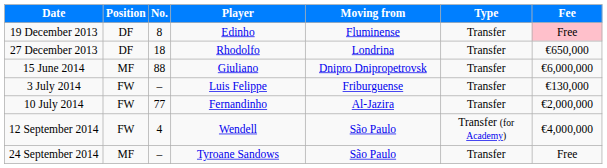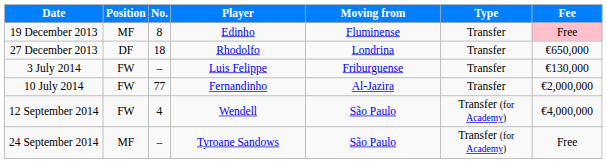 <table class="wikitable sortable">
 <tr>
 <th style="background:#007FFF; color:white;" width="130">Date</th>
 <th style="background:#007FFF; color:white;">Position</th>
 <th style="background:#007FFF; color:white;">No.</th>
 <th style="background:#007FFF; color:white;" width="180">Player</th>
 <th style="background:#007FFF; color:white;" width="180">Moving from</th>
 <th style="background:#007FFF; color:white;" width="120">Type</th>
 <th style="background:#007FFF; color:white;" width="90">Fee</th>
 </tr>
 <tr>
 <td style="text-align:center;">19 December 2013</td>
-<td style="text-align:center;">DF</td>
+<td style="text-align:center;">MF</td>
 <td style="text-align:center;">8</td>
 <td style="text-align:center;"> <a href='#'>Edinho</a></td>
 <td style="text-align:center;"> <a href='#'>Fluminense</a></td>
 <td style="text-align:center;">Transfer</td>
 <td style="background: pink; text-align:center;">Free</td>
 </tr>
 <tr>
 <td style="text-align:center;">27 December 2013</td>
 <td style="text-align:center;">DF</td>
 <td style="text-align:center;">18</td>
 <td style="text-align:center;"> <a href='#'>Rhodolfo</a></td>
 <td style="text-align:center;"> <a href='#'>Londrina</a></td>
 <td style="text-align:center;">Transfer</td>
 <td style="text-align:center;">€650,000</td>
-</tr>
-<tr>
-<td style="text-align:center;">15 June 2014</td>
-<td style="text-align:center;">MF</td>
-<td style="text-align:center;">88</td>
-<td style="text-align:center;"> <a href='#'>Giuliano</a></td>
-<td style="text-align:center;"> <a href='#'>Dnipro Dnipropetrovsk</a></td>
-<td style="text-align:center;">Transfer</td>
-<td style="text-align:center;">€6,000,000</td>
 </tr>
 <tr>
 <td style="text-align:center;">3 July 2014</td>
 <td style="text-align:center;">FW</td>
 <td style="text-align:center;">–</td>
 <td style="text-align:center;"> <a href='#'>Luis Felippe</a></td>
 <td style="text-align:center;"> <a href='#'>Friburguense</a></td>
 <td style="text-align:center;">Transfer</td>
 <td style="text-align:center;">€130,000</td>
 </tr>
 <tr>
 <td style="text-align:center;">10 July 2014</td>
 <td style="text-align:center;">FW</td>
 <td style="text-align:center;">77</td>
 <td style="text-align:center;"> <a href='#'>Fernandinho</a></td>
 <td style="text-align:center;"> <a href='#'>Al-Jazira</a></td>
 <td style="text-align:center;">Transfer</td>
 <td style="text-align:center;">€2,000,000</td>
 </tr>
 <tr>
 <td style="text-align:center;">12 September 2014</td>
 <td style="text-align:center;">FW</td>
 <td style="text-align:center;">4</td>
 <td style="text-align:center;"> <a href='#'>Wendell</a></td>
 <td style="text-align:center;"> <a href='#'>São Paulo</a></td>
 <td style="text-align:center;">Transfer <small>(for <a href='#'>Academy</a>)</small></td>
 <td style="text-align:center;">€4,000,000</td>
 </tr>
 <tr>
 <td style="text-align:center;">24 September 2014</td>
 <td style="text-align:center;">MF</td>
 <td style="text-align:center;">–</td>
 <td style="text-align:center;"> <a href='#'>Tyroane Sandows</a></td>
 <td style="text-align:center;"> <a href='#'>São Paulo</a></td>
-<td style="text-align:center;">Transfer</td>
+<td style="text-align:center;">Transfer <small>(for <a href='#'>Academy</a>)</small></td>
 <td style="text-align:center;">Free</td>
 </tr>
 </table>
